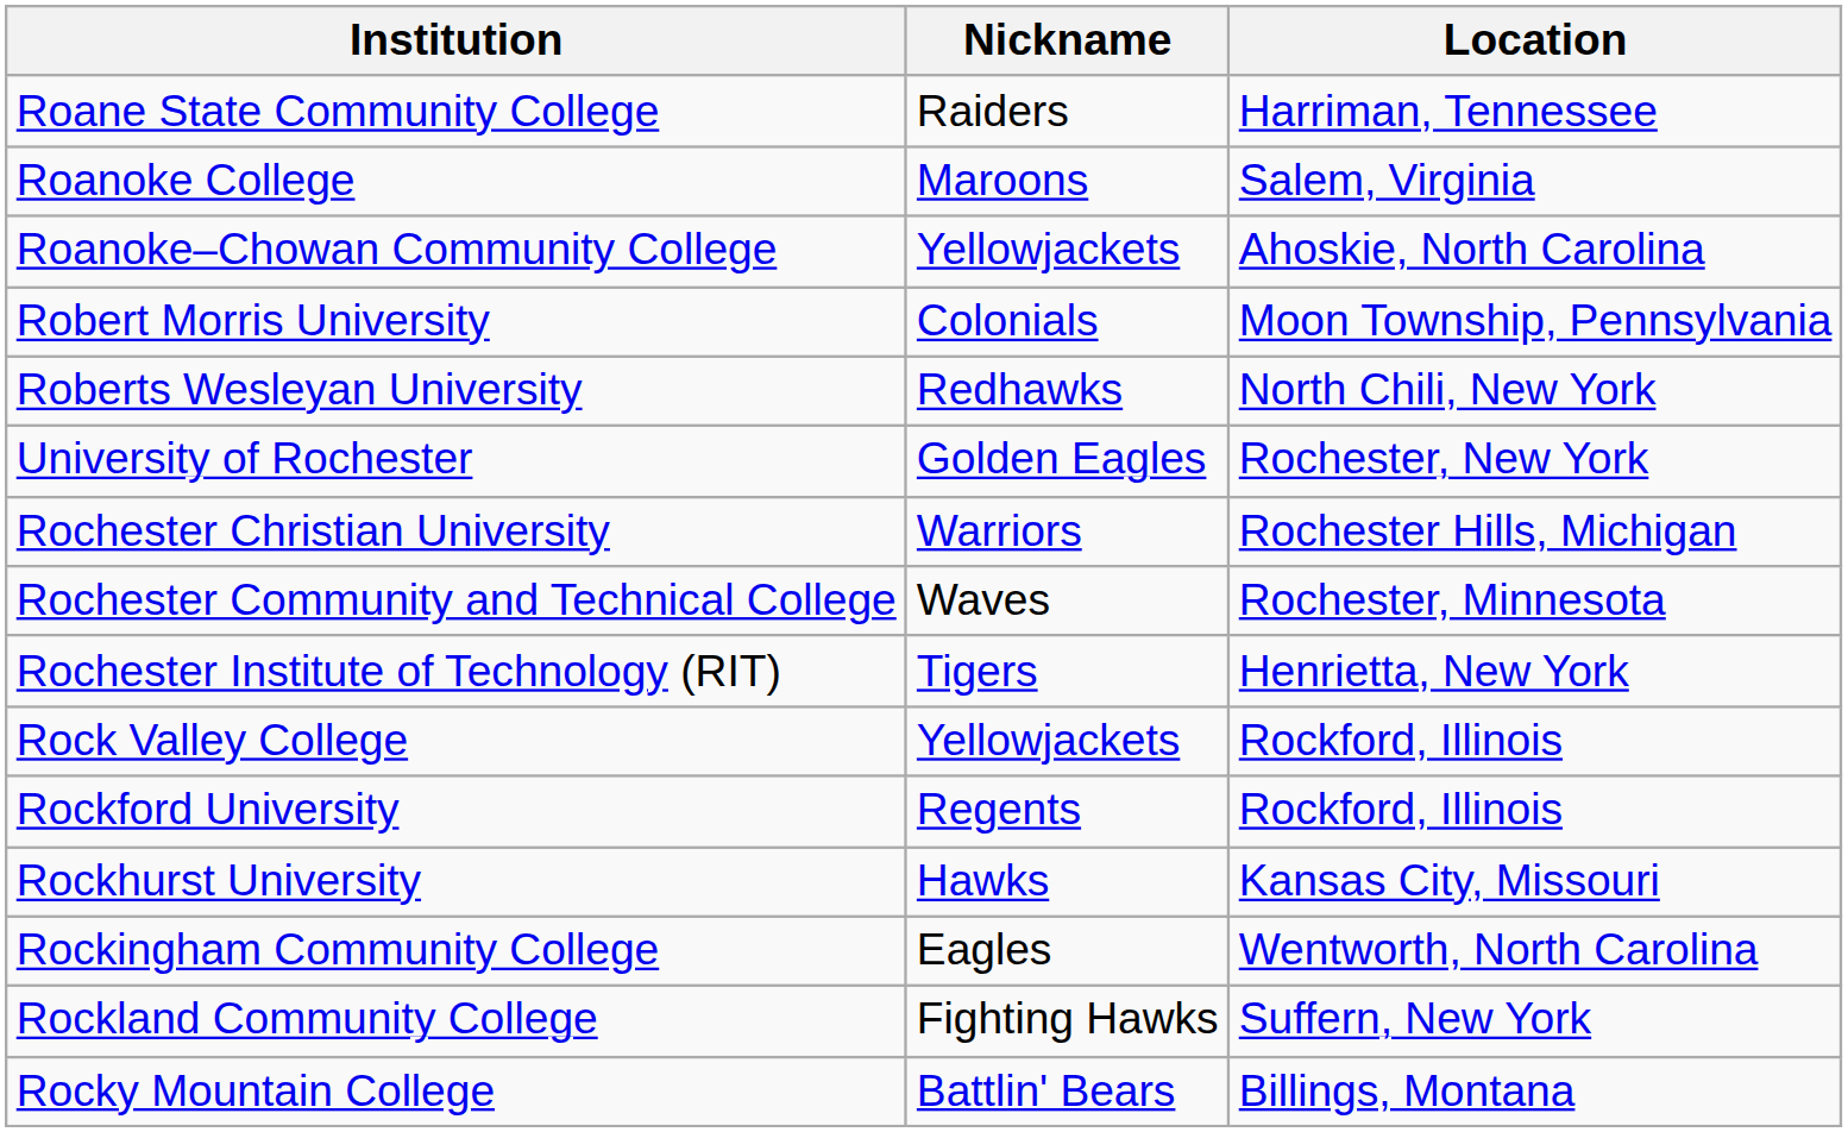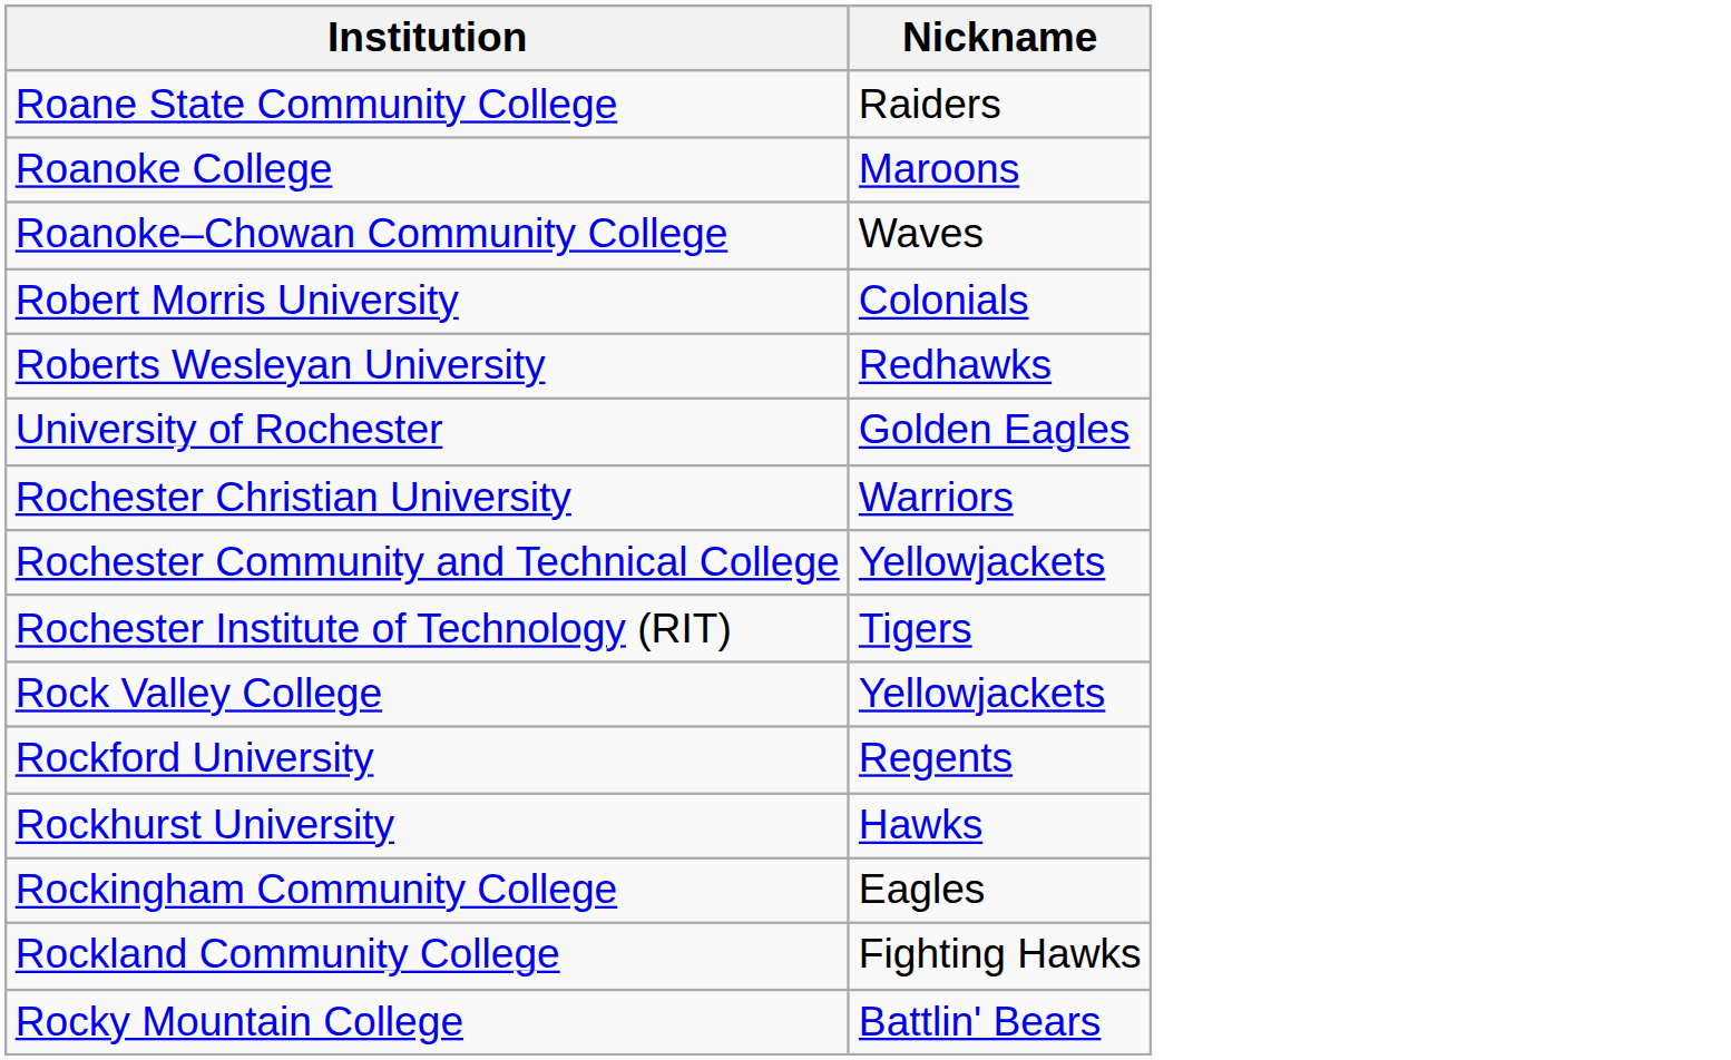 <table class="wikitable">
 <tr>
 <th>Institution</th>
 <th>Nickname</th>
-<th>Location</th>
 </tr>
 <tr>
 <td><a href='#'>Roane State Community College</a></td>
 <td>Raiders</td>
-<td><a href='#'>Harriman, Tennessee</a></td>
 </tr>
 <tr>
 <td><a href='#'>Roanoke College</a></td>
 <td><a href='#'>Maroons</a></td>
-<td><a href='#'>Salem, Virginia</a></td>
 </tr>
 <tr>
 <td><a href='#'>Roanoke–Chowan Community College</a></td>
-<td><a href='#'>Yellowjackets</a></td>
-<td><a href='#'>Ahoskie, North Carolina</a></td>
+<td>Waves</td>
 </tr>
 <tr>
 <td><a href='#'>Robert Morris University</a></td>
 <td><a href='#'>Colonials</a></td>
-<td><a href='#'>Moon Township, Pennsylvania</a></td>
 </tr>
 <tr>
 <td><a href='#'>Roberts Wesleyan University</a></td>
 <td><a href='#'>Redhawks</a></td>
-<td><a href='#'>North Chili, New York</a></td>
 </tr>
 <tr>
 <td><a href='#'>University of Rochester</a></td>
 <td><a href='#'>Golden Eagles</a></td>
-<td><a href='#'>Rochester, New York</a></td>
 </tr>
 <tr>
 <td><a href='#'>Rochester Christian University</a></td>
 <td><a href='#'>Warriors</a></td>
-<td><a href='#'>Rochester Hills, Michigan</a></td>
 </tr>
 <tr>
 <td><a href='#'>Rochester Community and Technical College</a></td>
-<td>Waves</td>
-<td><a href='#'>Rochester, Minnesota</a></td>
+<td><a href='#'>Yellowjackets</a></td>
 </tr>
 <tr>
 <td><a href='#'>Rochester Institute of Technology</a> (RIT)</td>
 <td><a href='#'>Tigers</a></td>
-<td><a href='#'>Henrietta, New York</a></td>
 </tr>
 <tr>
 <td><a href='#'>Rock Valley College</a></td>
 <td><a href='#'>Yellowjackets</a></td>
-<td><a href='#'>Rockford, Illinois</a></td>
 </tr>
 <tr>
 <td><a href='#'>Rockford University</a></td>
 <td><a href='#'>Regents</a></td>
-<td><a href='#'>Rockford, Illinois</a></td>
 </tr>
 <tr>
 <td><a href='#'>Rockhurst University</a></td>
 <td><a href='#'>Hawks</a></td>
-<td><a href='#'>Kansas City, Missouri</a></td>
 </tr>
 <tr>
 <td><a href='#'>Rockingham Community College</a></td>
 <td>Eagles</td>
-<td><a href='#'>Wentworth, North Carolina</a></td>
 </tr>
 <tr>
 <td><a href='#'>Rockland Community College</a></td>
 <td>Fighting Hawks</td>
-<td><a href='#'>Suffern, New York</a></td>
 </tr>
 <tr>
 <td><a href='#'>Rocky Mountain College</a></td>
 <td><a href='#'>Battlin' Bears</a></td>
-<td><a href='#'>Billings, Montana</a></td>
 </tr>
 </table>
